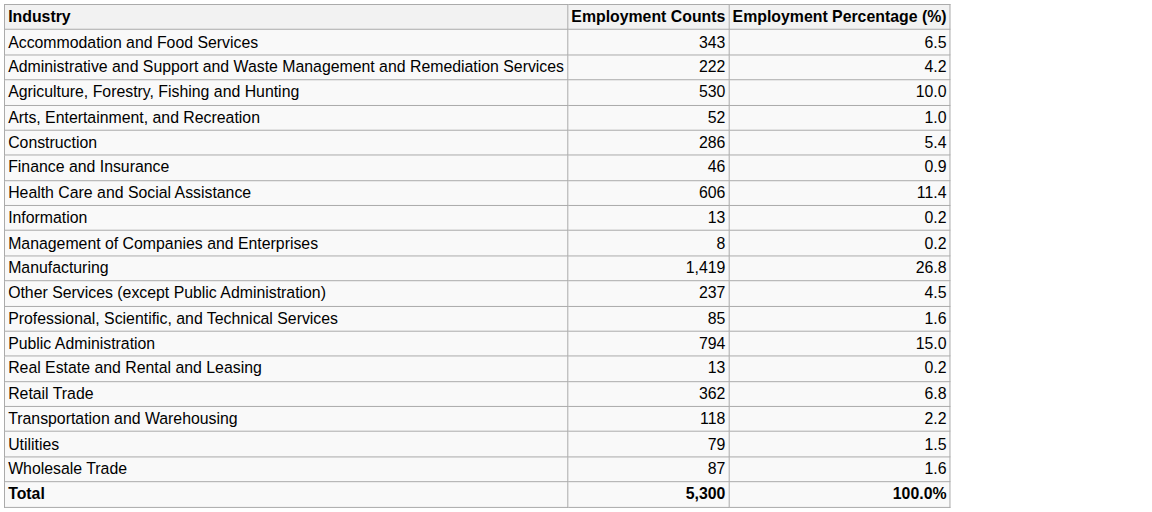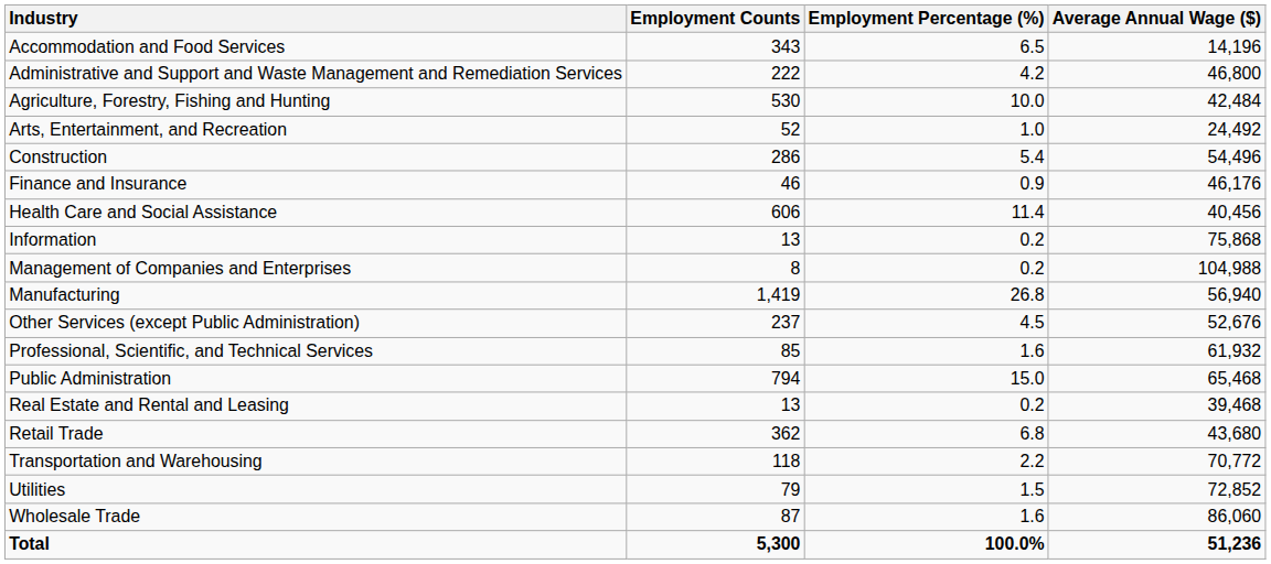 <table class="wikitable sortable">
 <tr>
 <th style="text-align:left;">Industry</th>
 <th style="text-align:right;">Employment Counts</th>
 <th style="text-align:right;">Employment Percentage (%)</th>
+<th style="text-align:right;">Average Annual Wage ($)</th>
 </tr>
 <tr>
 <td style="text-align:left;">Accommodation and Food Services</td>
 <td style="text-align:right;">343</td>
 <td style="text-align:right;">6.5</td>
+<td style="text-align:right;">14,196</td>
 </tr>
 <tr>
 <td style="text-align:left;">Administrative and Support and Waste Management and Remediation Services</td>
 <td style="text-align:right;">222</td>
 <td style="text-align:right;">4.2</td>
+<td style="text-align:right;">46,800</td>
 </tr>
 <tr>
 <td style="text-align:left;">Agriculture, Forestry, Fishing and Hunting</td>
 <td style="text-align:right;">530</td>
 <td style="text-align:right;">10.0</td>
+<td style="text-align:right;">42,484</td>
 </tr>
 <tr>
 <td style="text-align:left;">Arts, Entertainment, and Recreation</td>
 <td style="text-align:right;">52</td>
 <td style="text-align:right;">1.0</td>
+<td style="text-align:right;">24,492</td>
 </tr>
 <tr>
 <td style="text-align:left;">Construction</td>
 <td style="text-align:right;">286</td>
 <td style="text-align:right;">5.4</td>
+<td style="text-align:right;">54,496</td>
 </tr>
 <tr>
 <td style="text-align:left;">Finance and Insurance</td>
 <td style="text-align:right;">46</td>
 <td style="text-align:right;">0.9</td>
+<td style="text-align:right;">46,176</td>
 </tr>
 <tr>
 <td style="text-align:left;">Health Care and Social Assistance</td>
 <td style="text-align:right;">606</td>
 <td style="text-align:right;">11.4</td>
+<td style="text-align:right;">40,456</td>
 </tr>
 <tr>
 <td style="text-align:left;">Information</td>
 <td style="text-align:right;">13</td>
 <td style="text-align:right;">0.2</td>
+<td style="text-align:right;">75,868</td>
 </tr>
 <tr>
 <td style="text-align:left;">Management of Companies and Enterprises</td>
 <td style="text-align:right;">8</td>
 <td style="text-align:right;">0.2</td>
+<td style="text-align:right;">104,988</td>
 </tr>
 <tr>
 <td style="text-align:left;">Manufacturing</td>
 <td style="text-align:right;">1,419</td>
 <td style="text-align:right;">26.8</td>
+<td style="text-align:right;">56,940</td>
 </tr>
 <tr>
 <td style="text-align:left;">Other Services (except Public Administration)</td>
 <td style="text-align:right;">237</td>
 <td style="text-align:right;">4.5</td>
+<td style="text-align:right;">52,676</td>
 </tr>
 <tr>
 <td style="text-align:left;">Professional, Scientific, and Technical Services</td>
 <td style="text-align:right;">85</td>
 <td style="text-align:right;">1.6</td>
+<td style="text-align:right;">61,932</td>
 </tr>
 <tr>
 <td style="text-align:left;">Public Administration</td>
 <td style="text-align:right;">794</td>
 <td style="text-align:right;">15.0</td>
+<td style="text-align:right;">65,468</td>
 </tr>
 <tr>
 <td style="text-align:left;">Real Estate and Rental and Leasing</td>
 <td style="text-align:right;">13</td>
 <td style="text-align:right;">0.2</td>
+<td style="text-align:right;">39,468</td>
 </tr>
 <tr>
 <td style="text-align:left;">Retail Trade</td>
 <td style="text-align:right;">362</td>
 <td style="text-align:right;">6.8</td>
+<td style="text-align:right;">43,680</td>
 </tr>
 <tr>
 <td style="text-align:left;">Transportation and Warehousing</td>
 <td style="text-align:right;">118</td>
 <td style="text-align:right;">2.2</td>
+<td style="text-align:right;">70,772</td>
 </tr>
 <tr>
 <td style="text-align:left;">Utilities</td>
 <td style="text-align:right;">79</td>
 <td style="text-align:right;">1.5</td>
+<td style="text-align:right;">72,852</td>
 </tr>
 <tr>
 <td style="text-align:left;">Wholesale Trade</td>
 <td style="text-align:right;">87</td>
 <td style="text-align:right;">1.6</td>
+<td style="text-align:right;">86,060</td>
 </tr>
 <tr>
 <td style="text-align:left; font-weight:bold;"><strong>Total</strong></td>
 <td style="text-align:right; font-weight:bold;"><strong>5,300</strong></td>
 <td style="text-align:right; font-weight:bold;"><strong>100.0%</strong></td>
+<td style="text-align:right; font-weight:bold;"><strong>51,236</strong></td>
 </tr>
 </table>
